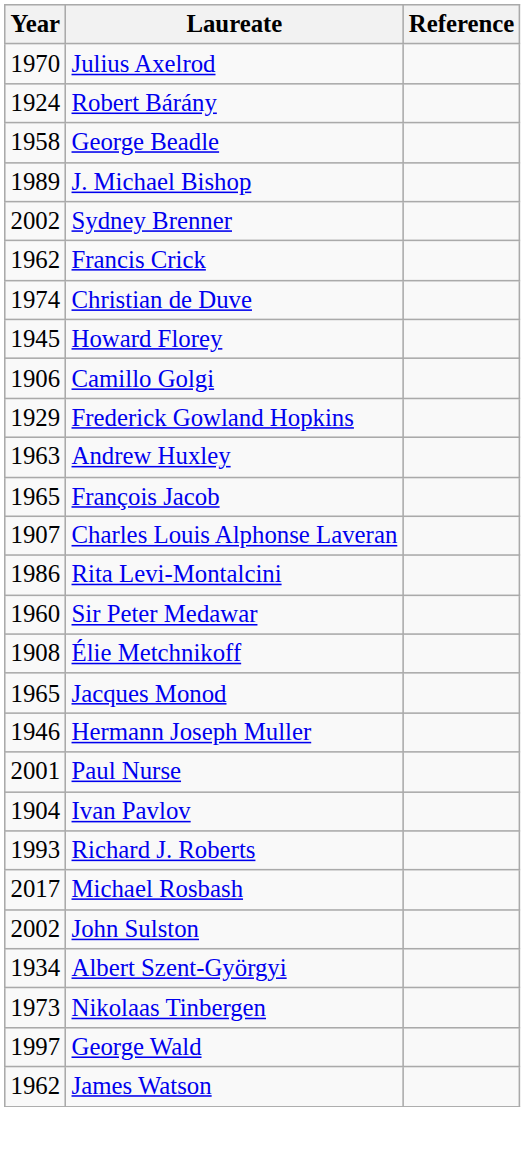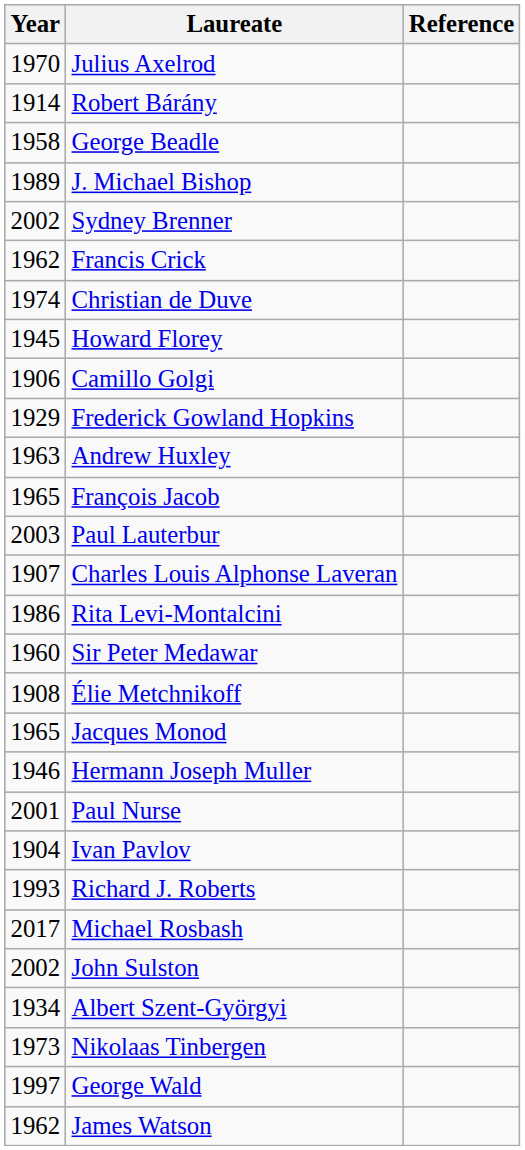 <table class="wikitable sortable">
 <tr>
 <th>Year</th>
 <th>Laureate</th>
 <th>Reference</th>
 </tr>
 <tr>
 <td>1970</td>
 <td><a href='#'>Julius Axelrod</a></td>
 <td></td>
 </tr>
 <tr>
-<td>1924</td>
+<td>1914</td>
 <td><a href='#'>Robert Bárány</a></td>
 <td></td>
 </tr>
 <tr>
 <td>1958</td>
 <td><a href='#'>George Beadle</a></td>
 <td></td>
 </tr>
 <tr>
 <td>1989</td>
 <td><a href='#'>J. Michael Bishop</a></td>
 <td></td>
 </tr>
 <tr>
 <td>2002</td>
 <td><a href='#'>Sydney Brenner</a></td>
 <td></td>
 </tr>
 <tr>
 <td>1962</td>
 <td><a href='#'>Francis Crick</a></td>
 <td></td>
 </tr>
 <tr>
 <td>1974</td>
 <td><a href='#'>Christian de Duve</a></td>
 <td></td>
 </tr>
 <tr>
 <td>1945</td>
 <td><a href='#'>Howard Florey</a></td>
 <td></td>
 </tr>
 <tr>
 <td>1906</td>
 <td><a href='#'>Camillo Golgi</a></td>
 <td></td>
 </tr>
 <tr>
 <td>1929</td>
 <td><a href='#'>Frederick Gowland Hopkins</a></td>
 <td></td>
 </tr>
 <tr>
 <td>1963</td>
 <td><a href='#'>Andrew Huxley</a></td>
 <td></td>
 </tr>
 <tr>
 <td>1965</td>
 <td><a href='#'>François Jacob</a></td>
+<td></td>
+</tr>
+<tr>
+<td>2003</td>
+<td><a href='#'>Paul Lauterbur</a></td>
 <td></td>
 </tr>
 <tr>
 <td>1907</td>
 <td><a href='#'>Charles Louis Alphonse Laveran</a></td>
 <td></td>
 </tr>
 <tr>
 <td>1986</td>
 <td><a href='#'>Rita Levi-Montalcini</a></td>
 <td></td>
 </tr>
 <tr>
 <td>1960</td>
 <td><a href='#'>Sir Peter Medawar</a></td>
 <td></td>
 </tr>
 <tr>
 <td>1908</td>
 <td><a href='#'>Élie Metchnikoff</a></td>
 <td></td>
 </tr>
 <tr>
 <td>1965</td>
 <td><a href='#'>Jacques Monod</a></td>
 <td></td>
 </tr>
 <tr>
 <td>1946</td>
 <td><a href='#'>Hermann Joseph Muller</a></td>
 <td></td>
 </tr>
 <tr>
 <td>2001</td>
 <td><a href='#'>Paul Nurse</a></td>
 <td></td>
 </tr>
 <tr>
 <td>1904</td>
 <td><a href='#'>Ivan Pavlov</a></td>
 <td></td>
 </tr>
 <tr>
 <td>1993</td>
 <td><a href='#'>Richard J. Roberts</a></td>
 <td></td>
 </tr>
 <tr>
 <td>2017</td>
 <td><a href='#'>Michael Rosbash</a></td>
 <td></td>
 </tr>
 <tr>
 <td>2002</td>
 <td><a href='#'>John Sulston</a></td>
 <td></td>
 </tr>
 <tr>
 <td>1934</td>
 <td><a href='#'>Albert Szent-Györgyi</a></td>
 <td></td>
 </tr>
 <tr>
 <td>1973</td>
 <td><a href='#'>Nikolaas Tinbergen</a></td>
 <td></td>
 </tr>
 <tr>
 <td>1997</td>
 <td><a href='#'>George Wald</a></td>
 <td></td>
 </tr>
 <tr>
 <td>1962</td>
 <td><a href='#'>James Watson</a></td>
 <td></td>
 </tr>
 </table>
